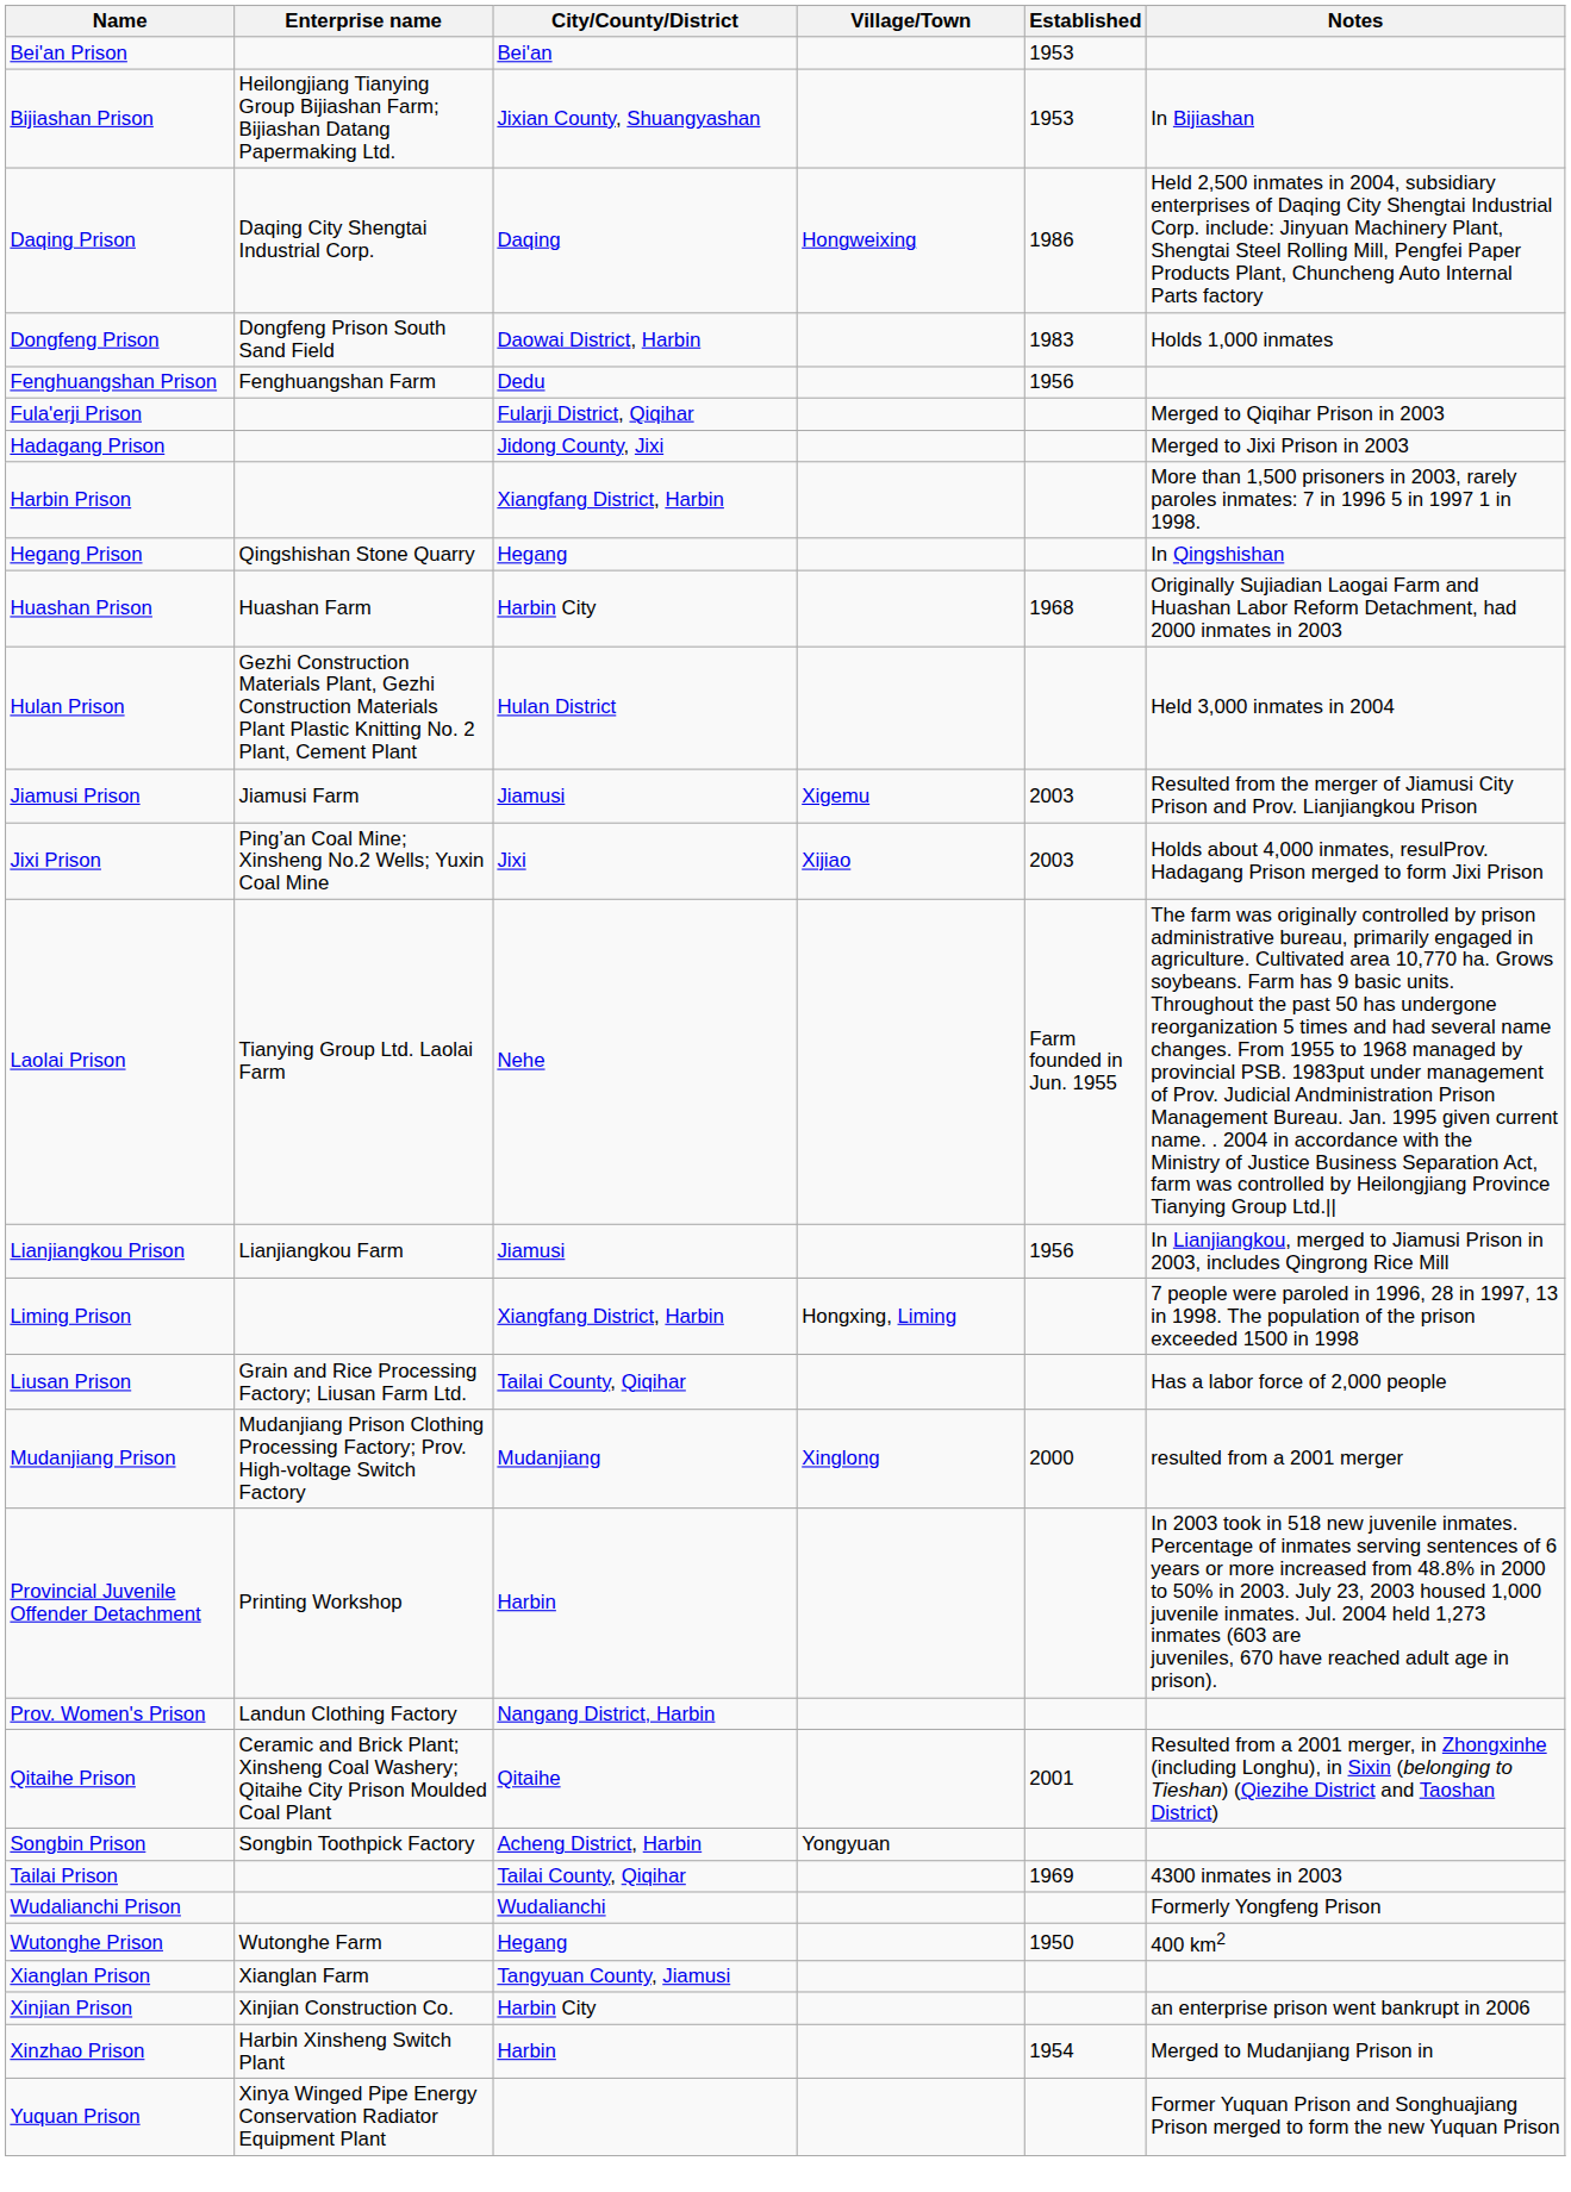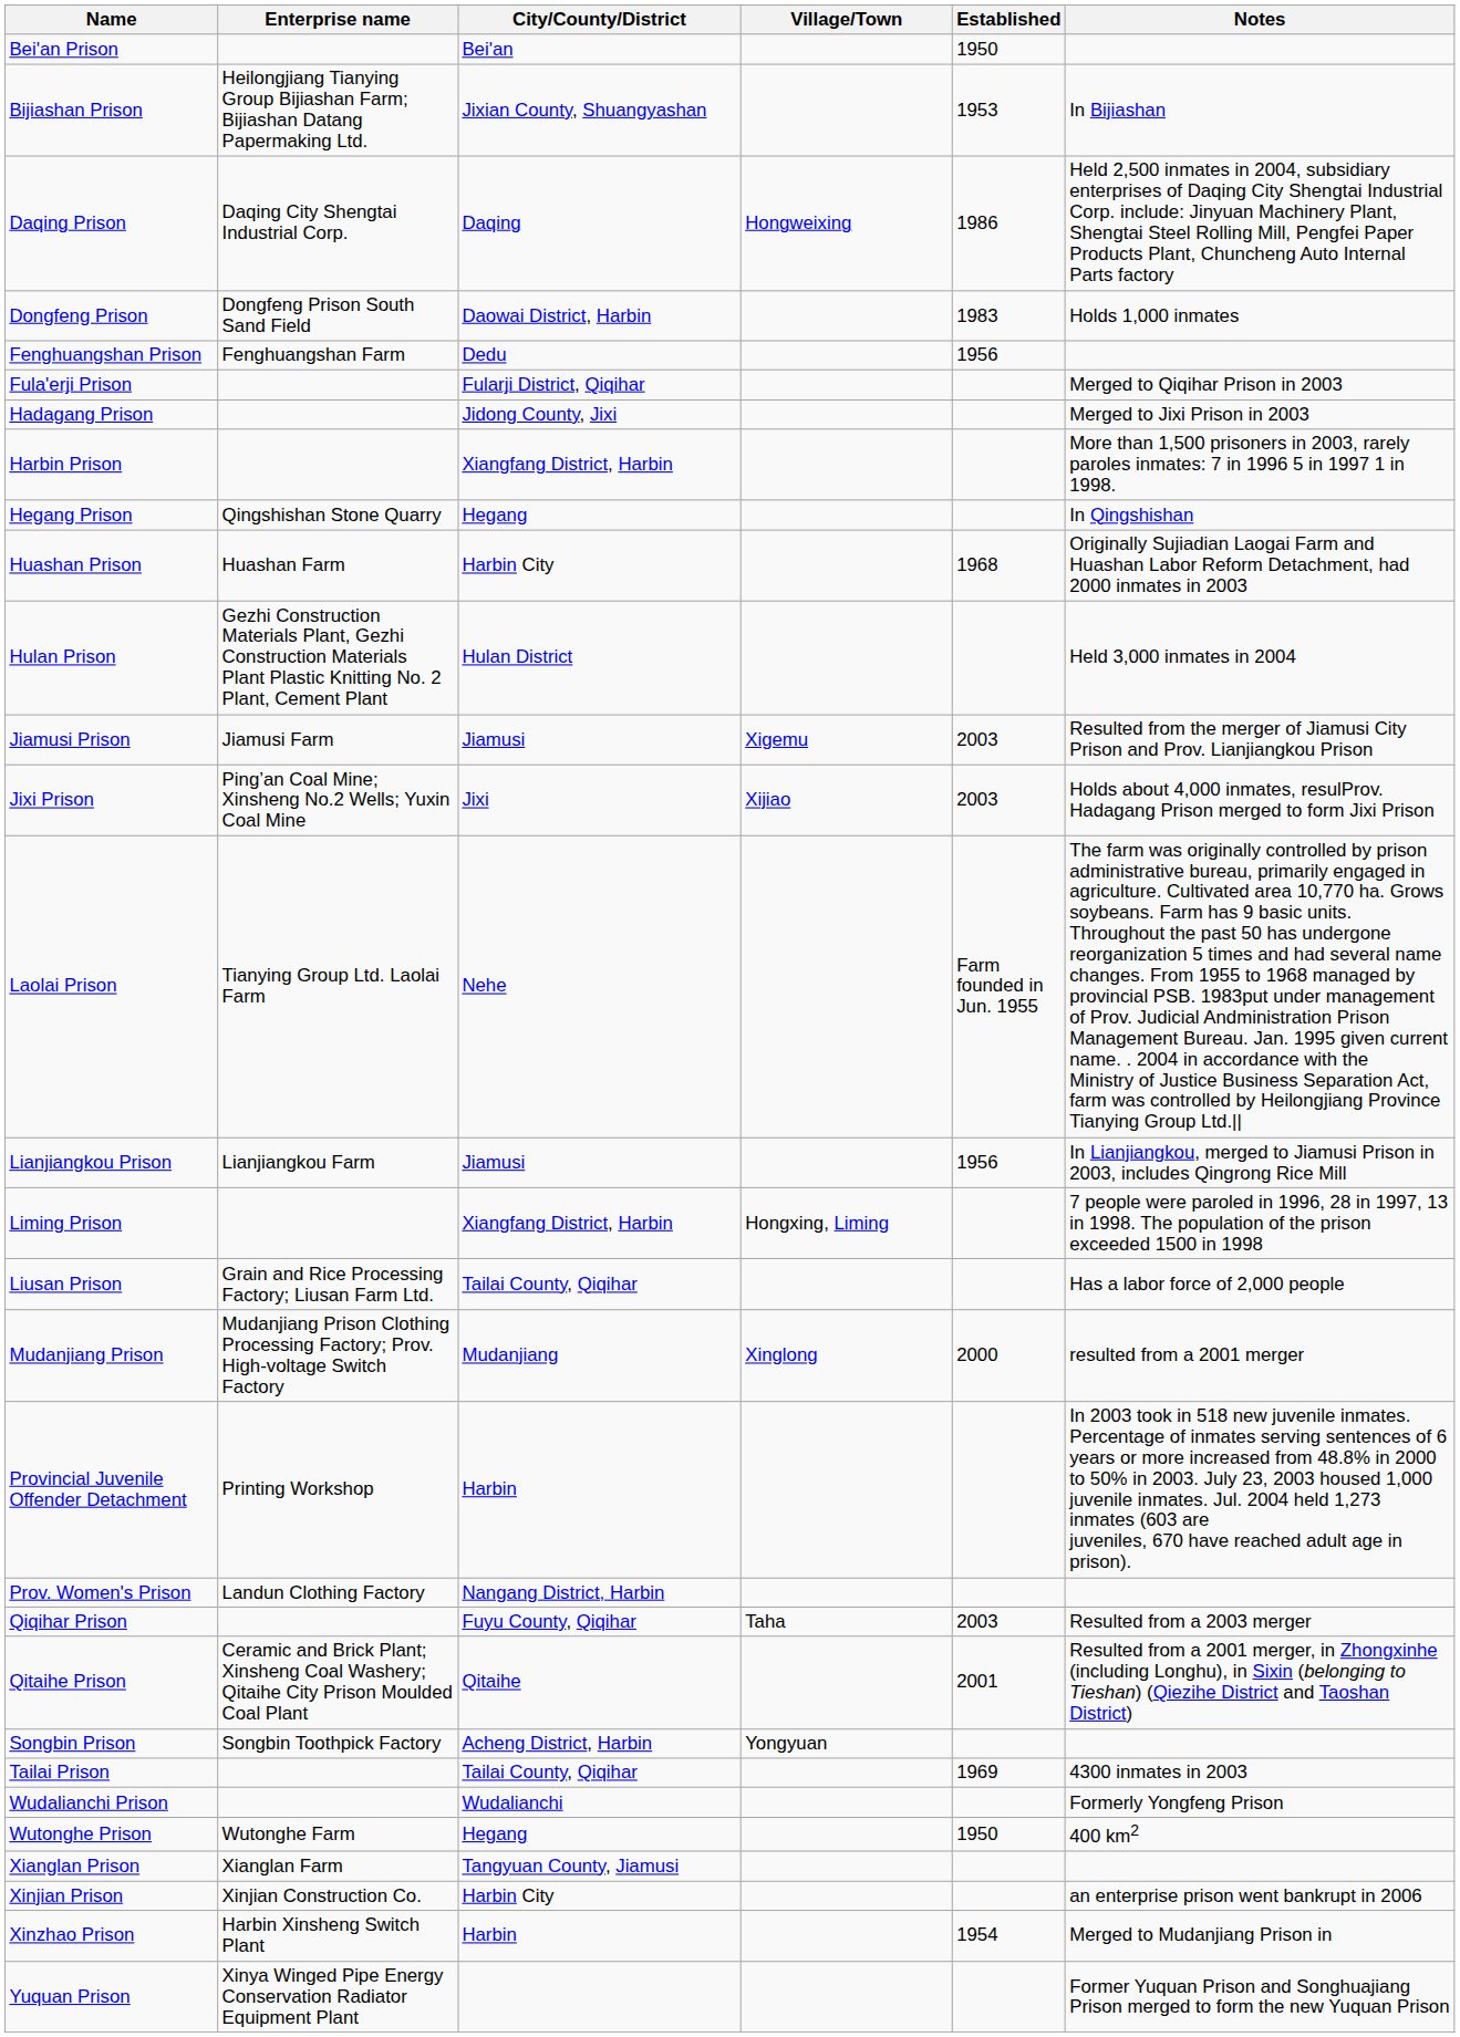 <table class="wikitable">
 <tr>
 <th width=15%>Name</th>
 <th width=17%>Enterprise name</th>
 <th width=20%>City/County/District</th>
 <th width=15%>Village/Town</th>
 <th width=5%>Established</th>
 <th width=28%>Notes</th>
 </tr>
 <tr>
 <td><a href='#'>Bei'an Prison</a></td>
 <td></td>
 <td><a href='#'>Bei'an</a></td>
 <td></td>
-<td>1953</td>
+<td>1950</td>
 <td></td>
 </tr>
 <tr>
 <td><a href='#'>Bijiashan Prison</a></td>
 <td>Heilongjiang Tianying Group Bijiashan Farm; Bijiashan Datang Papermaking Ltd.</td>
 <td><a href='#'>Jixian County</a>, <a href='#'>Shuangyashan</a></td>
 <td></td>
 <td>1953</td>
 <td>In <a href='#'>Bijiashan</a></td>
 </tr>
 <tr>
 <td><a href='#'>Daqing Prison</a></td>
 <td>Daqing City Shengtai Industrial Corp.</td>
 <td><a href='#'>Daqing</a></td>
 <td><a href='#'>Hongweixing</a></td>
 <td>1986</td>
 <td>Held 2,500 inmates in 2004, subsidiary enterprises of Daqing City Shengtai Industrial Corp. include: Jinyuan Machinery Plant, Shengtai Steel Rolling Mill, Pengfei Paper Products Plant, Chuncheng Auto Internal Parts factory</td>
 </tr>
 <tr>
 <td><a href='#'>Dongfeng Prison</a></td>
 <td>Dongfeng Prison South Sand Field</td>
 <td><a href='#'>Daowai District</a>, <a href='#'>Harbin</a></td>
 <td></td>
 <td>1983</td>
 <td>Holds 1,000 inmates</td>
 </tr>
 <tr>
 <td><a href='#'>Fenghuangshan Prison</a></td>
 <td>Fenghuangshan Farm</td>
 <td><a href='#'>Dedu</a></td>
 <td></td>
 <td>1956</td>
 <td></td>
 </tr>
 <tr>
 <td><a href='#'>Fula'erji Prison</a></td>
 <td></td>
 <td><a href='#'>Fularji District</a>, <a href='#'>Qiqihar</a></td>
 <td></td>
 <td></td>
 <td>Merged to Qiqihar Prison in 2003</td>
 </tr>
 <tr>
 <td><a href='#'>Hadagang Prison</a></td>
 <td></td>
 <td><a href='#'>Jidong County</a>, <a href='#'>Jixi</a></td>
 <td></td>
 <td></td>
 <td>Merged to Jixi Prison in 2003</td>
 </tr>
 <tr>
 <td><a href='#'>Harbin Prison</a></td>
 <td></td>
 <td><a href='#'>Xiangfang District</a>, <a href='#'>Harbin</a></td>
 <td></td>
 <td></td>
 <td>More than 1,500 prisoners in 2003, rarely paroles inmates:  7 in 1996 5 in 1997 1 in 1998.</td>
 </tr>
 <tr>
 <td><a href='#'>Hegang Prison</a></td>
 <td>Qingshishan Stone Quarry</td>
 <td><a href='#'>Hegang</a></td>
 <td></td>
 <td></td>
 <td>In <a href='#'>Qingshishan</a></td>
 </tr>
 <tr>
 <td><a href='#'>Huashan Prison</a></td>
 <td>Huashan Farm</td>
 <td><a href='#'>Harbin</a> City</td>
 <td></td>
 <td>1968</td>
 <td>Originally Sujiadian Laogai Farm and Huashan Labor Reform Detachment, had 2000 inmates in 2003</td>
 </tr>
 <tr>
 <td><a href='#'>Hulan Prison</a></td>
 <td>Gezhi Construction Materials Plant, Gezhi Construction Materials Plant Plastic Knitting No. 2 Plant, Cement Plant</td>
 <td><a href='#'>Hulan District</a></td>
 <td></td>
 <td></td>
 <td>Held 3,000 inmates in 2004</td>
 </tr>
 <tr>
 <td><a href='#'>Jiamusi Prison</a></td>
 <td>Jiamusi Farm</td>
 <td><a href='#'>Jiamusi</a></td>
 <td><a href='#'>Xigemu</a></td>
 <td>2003</td>
 <td>Resulted from the merger of Jiamusi City Prison and Prov. Lianjiangkou Prison</td>
 </tr>
 <tr>
 <td><a href='#'>Jixi Prison</a></td>
 <td>Ping’an Coal Mine; Xinsheng No.2 Wells; Yuxin Coal Mine</td>
 <td><a href='#'>Jixi</a></td>
 <td><a href='#'>Xijiao</a></td>
 <td>2003</td>
 <td>Holds about 4,000 inmates, resulProv.<br>Hadagang Prison merged to form Jixi Prison</td>
 </tr>
 <tr>
 <td><a href='#'>Laolai Prison</a></td>
 <td>Tianying Group Ltd. Laolai Farm</td>
 <td><a href='#'>Nehe</a></td>
 <td></td>
 <td>Farm founded in Jun. 1955</td>
 <td>The farm was originally controlled by prison administrative bureau, primarily engaged in agriculture. Cultivated area 10,770 ha. Grows soybeans. Farm has 9 basic units. Throughout the past 50 has undergone reorganization 5 times and had several name changes. From 1955 to 1968 managed by provincial PSB. 1983put under management of Prov. Judicial Andministration Prison Management Bureau. Jan. 1995 given current name. . 2004 in accordance with the<br>Ministry of Justice Business Separation Act, farm was controlled by Heilongjiang Province Tianying Group Ltd.||</td>
 </tr>
 <tr>
 <td><a href='#'>Lianjiangkou Prison</a></td>
 <td>Lianjiangkou Farm</td>
 <td><a href='#'>Jiamusi</a></td>
 <td></td>
 <td>1956</td>
 <td>In <a href='#'>Lianjiangkou</a>, merged to Jiamusi Prison in 2003, includes Qingrong Rice Mill</td>
 </tr>
 <tr>
 <td><a href='#'>Liming Prison</a></td>
 <td></td>
 <td><a href='#'>Xiangfang District</a>, <a href='#'>Harbin</a></td>
 <td>Hongxing, <a href='#'>Liming</a></td>
 <td></td>
 <td>7 people were paroled in 1996, 28 in 1997, 13 in 1998. The population of the prison exceeded 1500 in 1998</td>
 </tr>
 <tr>
 <td><a href='#'>Liusan Prison</a></td>
 <td>Grain and Rice Processing Factory; Liusan Farm Ltd.</td>
 <td><a href='#'>Tailai County</a>, <a href='#'>Qiqihar</a></td>
 <td></td>
 <td></td>
 <td>Has a labor force of 2,000 people</td>
 </tr>
 <tr>
 <td><a href='#'>Mudanjiang Prison</a></td>
 <td>Mudanjiang Prison Clothing Processing Factory; Prov. High-voltage Switch Factory</td>
 <td><a href='#'>Mudanjiang</a></td>
 <td><a href='#'>Xinglong</a></td>
 <td>2000</td>
 <td>resulted from a 2001 merger</td>
 </tr>
 <tr>
 <td><a href='#'>Provincial Juvenile Offender Detachment</a></td>
 <td>Printing Workshop</td>
 <td><a href='#'>Harbin</a></td>
 <td></td>
 <td></td>
 <td>In 2003 took in 518 new juvenile inmates. Percentage of inmates serving sentences of 6 years or more increased from 48.8% in 2000 to 50% in 2003. July 23, 2003 housed 1,000 juvenile inmates. Jul. 2004 held 1,273 inmates (603 are<br>juveniles, 670 have reached adult age in prison).</td>
 </tr>
 <tr>
 <td><a href='#'>Prov. Women's Prison</a></td>
 <td>Landun Clothing Factory</td>
 <td><a href='#'>Nangang District, Harbin</a></td>
 <td></td>
 <td></td>
 <td></td>
 </tr>
 <tr>
+<td><a href='#'>Qiqihar Prison</a></td>
+<td></td>
+<td><a href='#'>Fuyu County</a>, <a href='#'>Qiqihar</a></td>
+<td>Taha</td>
+<td>2003</td>
+<td>Resulted from a 2003 merger</td>
+</tr>
+<tr>
 <td><a href='#'>Qitaihe Prison</a></td>
 <td>Ceramic and Brick Plant; Xinsheng Coal Washery; Qitaihe City Prison Moulded Coal Plant</td>
 <td><a href='#'>Qitaihe</a></td>
 <td></td>
 <td>2001</td>
 <td>Resulted from a 2001 merger, in <a href='#'>Zhongxinhe</a> (including Longhu), in <a href='#'>Sixin</a> (<em>belonging to Tieshan</em>) (<a href='#'>Qiezihe District</a> and <a href='#'>Taoshan District</a>)</td>
 </tr>
 <tr>
 <td><a href='#'>Songbin Prison</a></td>
 <td>Songbin Toothpick Factory</td>
 <td><a href='#'>Acheng District</a>, <a href='#'>Harbin</a></td>
 <td>Yongyuan</td>
 <td></td>
 <td></td>
 </tr>
 <tr>
 <td><a href='#'>Tailai Prison</a></td>
 <td></td>
 <td><a href='#'>Tailai County</a>, <a href='#'>Qiqihar</a></td>
 <td></td>
 <td>1969</td>
 <td>4300 inmates in 2003</td>
 </tr>
 <tr>
 <td><a href='#'>Wudalianchi Prison</a></td>
 <td></td>
 <td><a href='#'>Wudalianchi</a></td>
 <td></td>
 <td></td>
 <td>Formerly Yongfeng Prison</td>
 </tr>
 <tr>
 <td><a href='#'>Wutonghe Prison</a></td>
 <td>Wutonghe Farm</td>
 <td><a href='#'>Hegang</a></td>
 <td></td>
 <td>1950</td>
 <td>400 km<sup>2</sup></td>
 </tr>
 <tr>
 <td><a href='#'>Xianglan Prison</a></td>
 <td>Xianglan Farm</td>
 <td><a href='#'>Tangyuan County</a>, <a href='#'>Jiamusi</a></td>
 <td></td>
 <td></td>
 <td></td>
 </tr>
 <tr>
 <td><a href='#'>Xinjian Prison</a></td>
 <td>Xinjian Construction Co.</td>
 <td><a href='#'>Harbin</a> City</td>
 <td></td>
 <td></td>
 <td>an enterprise prison went bankrupt in 2006</td>
 </tr>
 <tr>
 <td><a href='#'>Xinzhao Prison</a></td>
 <td>Harbin Xinsheng Switch Plant</td>
 <td><a href='#'>Harbin</a></td>
 <td></td>
 <td>1954</td>
 <td>Merged to Mudanjiang Prison in</td>
 </tr>
 <tr>
 <td><a href='#'>Yuquan Prison</a></td>
 <td>Xinya Winged Pipe Energy Conservation Radiator Equipment Plant</td>
 <td></td>
 <td></td>
 <td></td>
 <td>Former Yuquan Prison and Songhuajiang Prison merged to form the new Yuquan Prison</td>
 </tr>
 <tr>
 </tr>
 </table>
